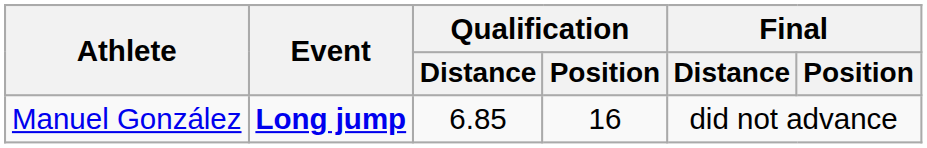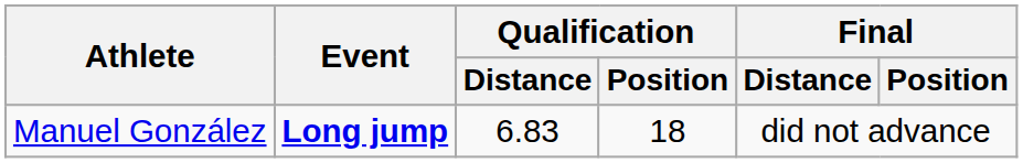 <table class=wikitable style="font-size:90%">
 <tr>
 <th rowspan="2">Athlete</th>
 <th rowspan="2">Event</th>
 <th colspan="2">Qualification</th>
 <th colspan="2">Final</th>
 </tr>
 <tr style="font-size:95%">
 <th>Distance</th>
 <th>Position</th>
 <th>Distance</th>
 <th>Position</th>
 </tr>
 <tr align=center>
 <td align=left><a href='#'>Manuel González</a></td>
 <td align=left><strong><a href='#'>Long jump</a></strong></td>
-<td>6.85</td>
-<td>16</td>
+<td>6.83</td>
+<td>18</td>
 <td colspan=2>did not advance</td>
 </tr>
 </table>
